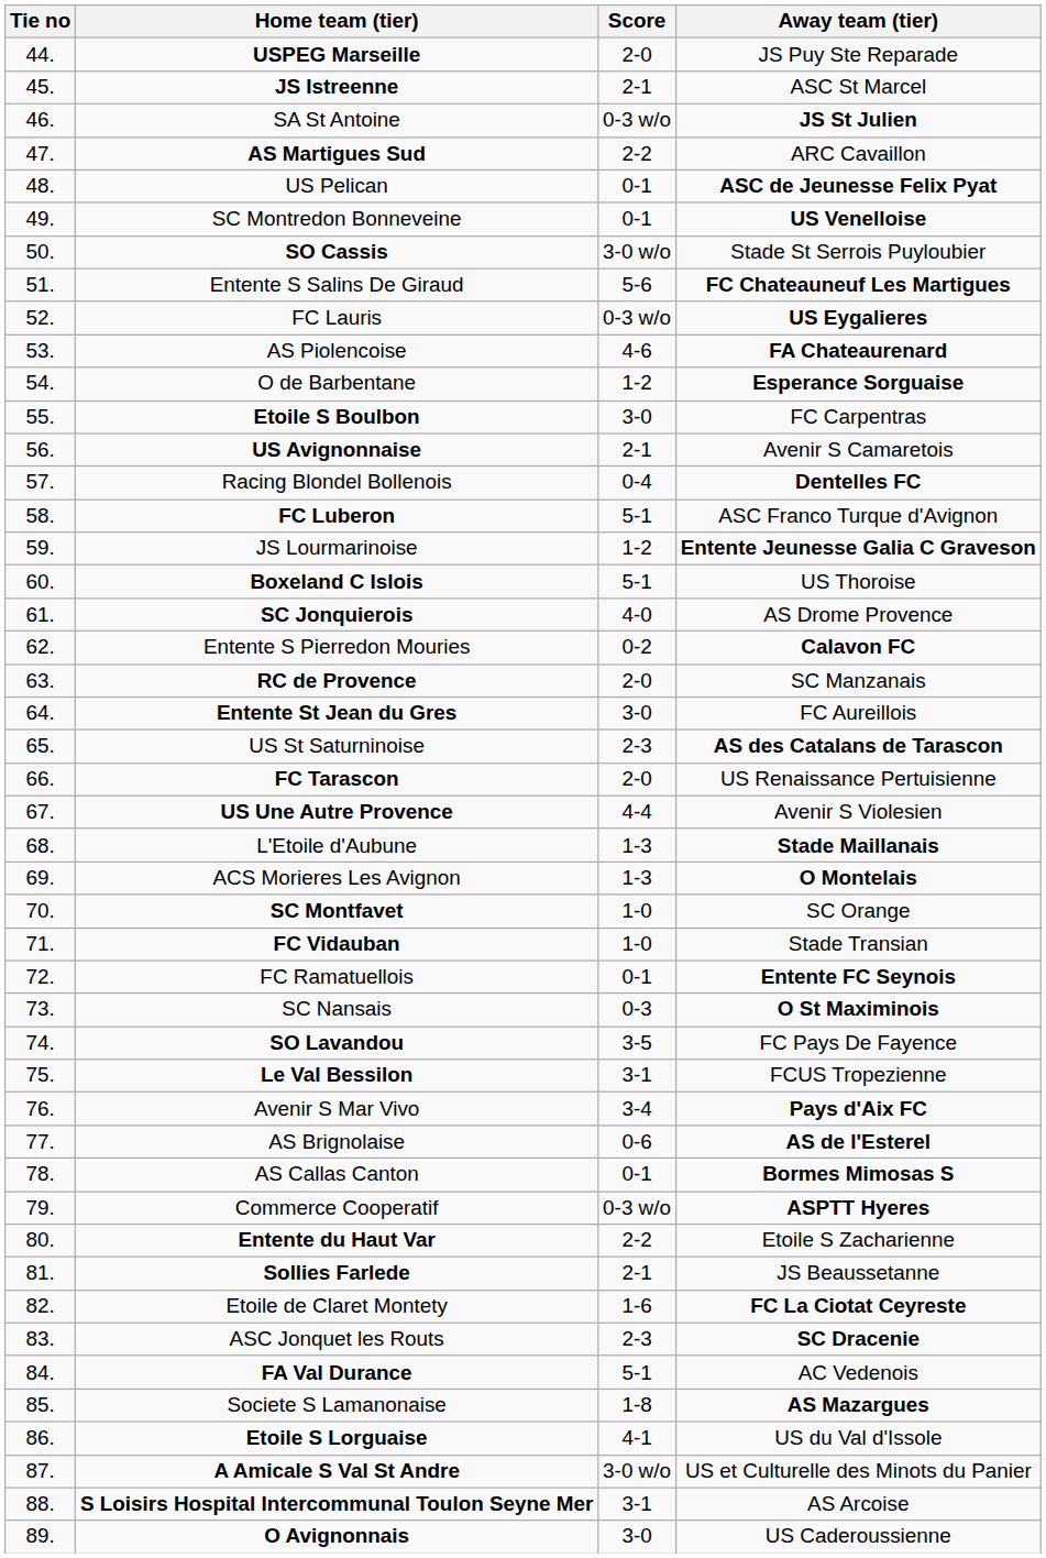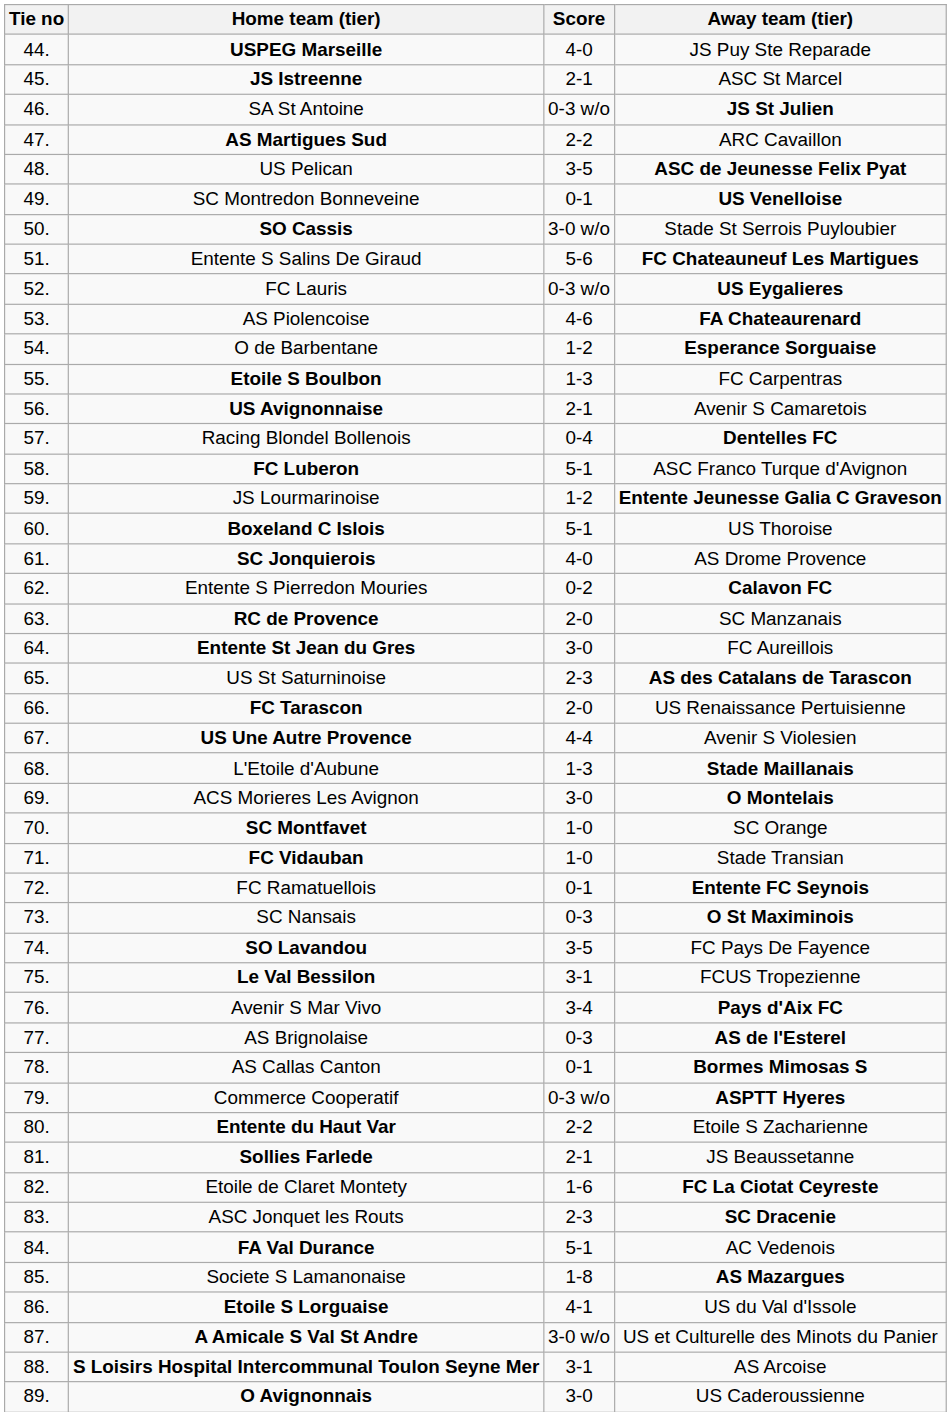 <table class="wikitable" style="text-align: center">
 <tr>
 <th>Tie no</th>
 <th>Home team (tier)</th>
 <th>Score</th>
 <th>Away team (tier)</th>
 </tr>
 <tr>
 <td>44.</td>
 <td><strong>USPEG Marseille</strong></td>
-<td>2-0</td>
+<td>4-0</td>
 <td>JS Puy Ste Reparade</td>
 </tr>
 <tr>
 <td>45.</td>
 <td><strong>JS Istreenne</strong></td>
 <td>2-1</td>
 <td>ASC St Marcel</td>
 </tr>
 <tr>
 <td>46.</td>
 <td>SA St Antoine</td>
 <td>0-3 w/o</td>
 <td><strong>JS St Julien</strong></td>
 </tr>
 <tr>
 <td>47.</td>
 <td><strong>AS Martigues Sud</strong></td>
 <td>2-2 </td>
 <td>ARC Cavaillon</td>
 </tr>
 <tr>
 <td>48.</td>
 <td>US Pelican</td>
-<td>0-1</td>
+<td>3-5</td>
 <td><strong>ASC de Jeunesse Felix Pyat</strong></td>
 </tr>
 <tr>
 <td>49.</td>
 <td>SC Montredon Bonneveine</td>
 <td>0-1</td>
 <td><strong>US Venelloise</strong></td>
 </tr>
 <tr>
 <td>50.</td>
 <td><strong>SO Cassis</strong></td>
 <td>3-0 w/o</td>
 <td>Stade St Serrois Puyloubier</td>
 </tr>
 <tr>
 <td>51.</td>
 <td>Entente S Salins De Giraud</td>
 <td>5-6 </td>
 <td><strong>FC Chateauneuf Les Martigues</strong></td>
 </tr>
 <tr>
 <td>52.</td>
 <td>FC Lauris</td>
 <td>0-3 w/o</td>
 <td><strong>US Eygalieres</strong></td>
 </tr>
 <tr>
 <td>53.</td>
 <td>AS Piolencoise</td>
 <td>4-6 </td>
 <td><strong>FA Chateaurenard</strong></td>
 </tr>
 <tr>
 <td>54.</td>
 <td>O de Barbentane</td>
 <td>1-2</td>
 <td><strong>Esperance Sorguaise</strong></td>
 </tr>
 <tr>
 <td>55.</td>
 <td><strong>Etoile S Boulbon</strong></td>
-<td>3-0</td>
+<td>1-3</td>
 <td>FC Carpentras</td>
 </tr>
 <tr>
 <td>56.</td>
 <td><strong>US Avignonnaise</strong></td>
 <td>2-1</td>
 <td>Avenir S Camaretois</td>
 </tr>
 <tr>
 <td>57.</td>
 <td>Racing Blondel Bollenois</td>
 <td>0-4</td>
 <td><strong>Dentelles FC</strong></td>
 </tr>
 <tr>
 <td>58.</td>
 <td><strong>FC Luberon</strong></td>
 <td>5-1</td>
 <td>ASC Franco Turque d'Avignon</td>
 </tr>
 <tr>
 <td>59.</td>
 <td>JS Lourmarinoise</td>
 <td>1-2</td>
 <td><strong>Entente Jeunesse Galia C Graveson</strong></td>
 </tr>
 <tr>
 <td>60.</td>
 <td><strong>Boxeland C Islois</strong></td>
 <td>5-1</td>
 <td>US Thoroise</td>
 </tr>
 <tr>
 <td>61.</td>
 <td><strong>SC Jonquierois</strong></td>
 <td>4-0</td>
 <td>AS Drome Provence</td>
 </tr>
 <tr>
 <td>62.</td>
 <td>Entente S Pierredon Mouries</td>
 <td>0-2</td>
 <td><strong>Calavon FC</strong></td>
 </tr>
 <tr>
 <td>63.</td>
 <td><strong>RC de Provence</strong></td>
 <td>2-0</td>
 <td>SC Manzanais</td>
 </tr>
 <tr>
 <td>64.</td>
 <td><strong>Entente St Jean du Gres</strong></td>
 <td>3-0</td>
 <td>FC Aureillois</td>
 </tr>
 <tr>
 <td>65.</td>
 <td>US St Saturninoise</td>
 <td>2-3</td>
 <td><strong>AS des Catalans de Tarascon</strong></td>
 </tr>
 <tr>
 <td>66.</td>
 <td><strong>FC Tarascon</strong></td>
 <td>2-0</td>
 <td>US Renaissance Pertuisienne</td>
 </tr>
 <tr>
 <td>67.</td>
 <td><strong>US Une Autre Provence</strong></td>
 <td>4-4 </td>
 <td>Avenir S Violesien</td>
 </tr>
 <tr>
 <td>68.</td>
 <td>L'Etoile d'Aubune</td>
 <td>1-3</td>
 <td><strong>Stade Maillanais</strong></td>
 </tr>
 <tr>
 <td>69.</td>
 <td>ACS Morieres Les Avignon</td>
-<td>1-3</td>
+<td>3-0</td>
 <td><strong>O Montelais</strong></td>
 </tr>
 <tr>
 <td>70.</td>
 <td><strong>SC Montfavet</strong></td>
 <td>1-0</td>
 <td>SC Orange</td>
 </tr>
 <tr>
 <td>71.</td>
 <td><strong>FC Vidauban</strong></td>
 <td>1-0</td>
 <td>Stade Transian</td>
 </tr>
 <tr>
 <td>72.</td>
 <td>FC Ramatuellois</td>
 <td>0-1</td>
 <td><strong>Entente FC Seynois</strong></td>
 </tr>
 <tr>
 <td>73.</td>
 <td>SC Nansais</td>
 <td>0-3</td>
 <td><strong>O St Maximinois</strong></td>
 </tr>
 <tr>
 <td>74.</td>
 <td><strong>SO Lavandou</strong></td>
 <td>3-5</td>
 <td>FC Pays De Fayence</td>
 </tr>
 <tr>
 <td>75.</td>
 <td><strong>Le Val Bessilon</strong></td>
 <td>3-1 </td>
 <td>FCUS Tropezienne</td>
 </tr>
 <tr>
 <td>76.</td>
 <td>Avenir S Mar Vivo</td>
 <td>3-4</td>
 <td><strong>Pays d'Aix FC</strong></td>
 </tr>
 <tr>
 <td>77.</td>
 <td>AS Brignolaise</td>
-<td>0-6</td>
+<td>0-3</td>
 <td><strong>AS de l'Esterel</strong></td>
 </tr>
 <tr>
 <td>78.</td>
 <td>AS Callas Canton</td>
 <td>0-1</td>
 <td><strong>Bormes Mimosas S</strong></td>
 </tr>
 <tr>
 <td>79.</td>
 <td>Commerce Cooperatif</td>
 <td>0-3 w/o</td>
 <td><strong>ASPTT Hyeres</strong></td>
 </tr>
 <tr>
 <td>80.</td>
 <td><strong>Entente du Haut Var</strong></td>
 <td>2-2 </td>
 <td>Etoile S Zacharienne</td>
 </tr>
 <tr>
 <td>81.</td>
 <td><strong>Sollies Farlede</strong></td>
 <td>2-1</td>
 <td>JS Beaussetanne</td>
 </tr>
 <tr>
 <td>82.</td>
 <td>Etoile de Claret Montety</td>
 <td>1-6</td>
 <td><strong>FC La Ciotat Ceyreste</strong></td>
 </tr>
 <tr>
 <td>83.</td>
 <td>ASC Jonquet les Routs</td>
 <td>2-3</td>
 <td><strong>SC Dracenie</strong></td>
 </tr>
 <tr>
 <td>84.</td>
 <td><strong>FA Val Durance</strong></td>
 <td>5-1</td>
 <td>AC Vedenois</td>
 </tr>
 <tr>
 <td>85.</td>
 <td>Societe S Lamanonaise</td>
 <td>1-8</td>
 <td><strong>AS Mazargues</strong></td>
 </tr>
 <tr>
 <td>86.</td>
 <td><strong>Etoile S Lorguaise</strong></td>
 <td>4-1</td>
 <td>US du Val d'Issole</td>
 </tr>
 <tr>
 <td>87.</td>
 <td><strong>A Amicale S Val St Andre</strong></td>
 <td>3-0 w/o</td>
 <td>US et Culturelle des Minots du Panier</td>
 </tr>
 <tr>
 <td>88.</td>
 <td><strong>S Loisirs Hospital Intercommunal Toulon Seyne Mer</strong></td>
 <td>3-1</td>
 <td>AS Arcoise</td>
 </tr>
 <tr>
 <td>89.</td>
 <td><strong>O Avignonnais</strong></td>
 <td>3-0</td>
 <td>US Caderoussienne</td>
 </tr>
 </table>
